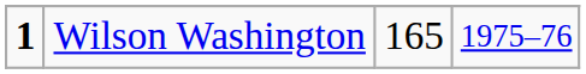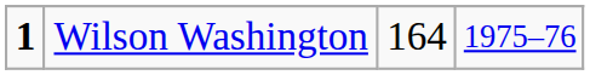 <table class="wikitable">
 <tr>
 </tr>
 <tr>
 <td><strong>1</strong></td>
 <td><a href='#'>Wilson Washington</a></td>
-<td>165</td>
+<td>164</td>
 <td style="font-size:80%;"><a href='#'>1975–76</a></td>
 </tr>
 </table>
